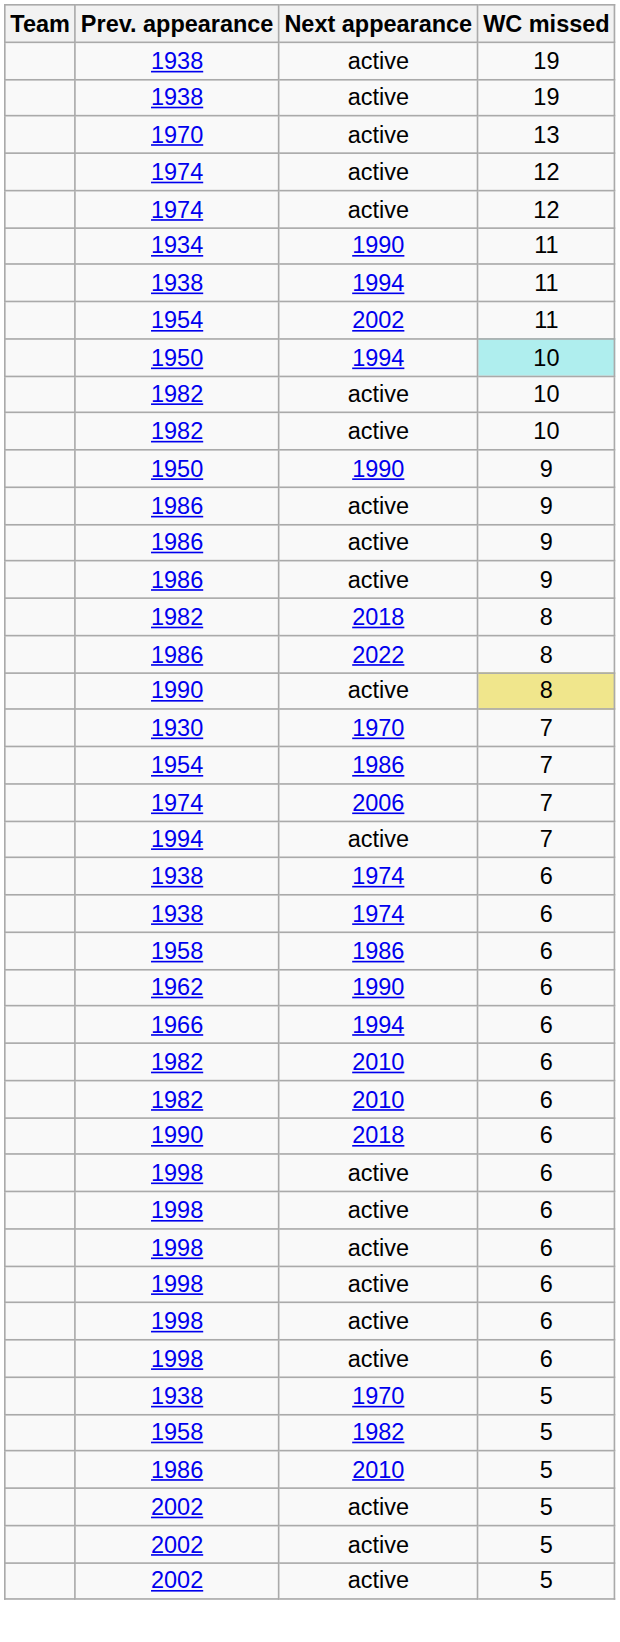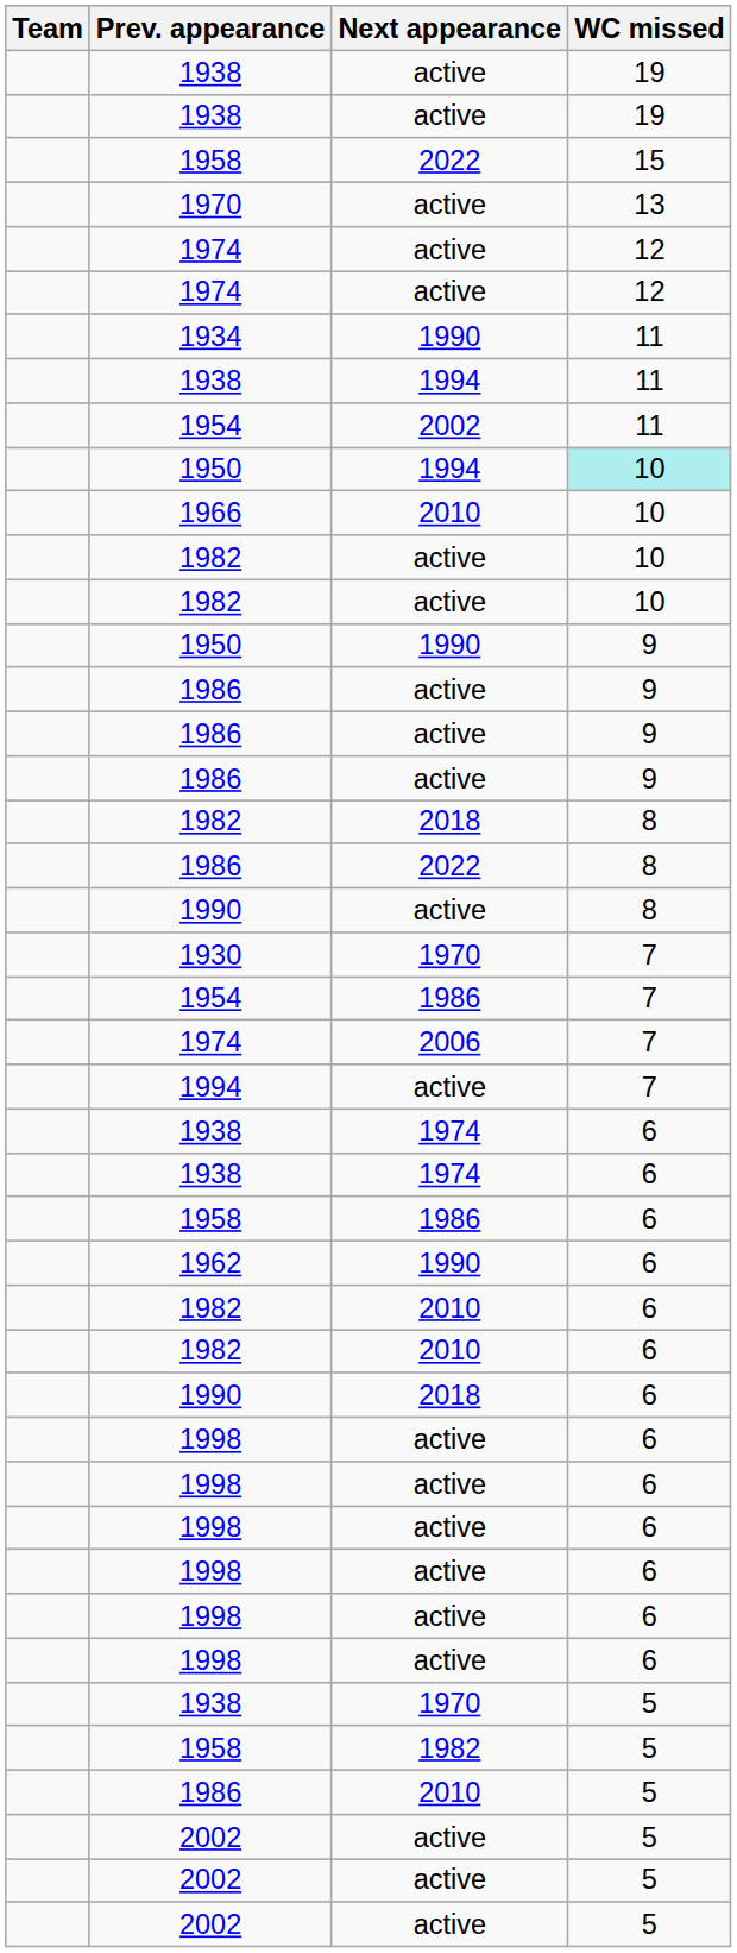 <table class="wikitable" style="text-align:center; font-size:90%;">
 <tr>
 <th>Team</th>
 <th>Prev. appearance</th>
 <th>Next appearance</th>
 <th>WC missed</th>
 </tr>
 <tr>
 <td align=left></td>
 <td><a href='#'>1938</a></td>
 <td>active</td>
 <td>19</td>
 </tr>
 <tr>
 <td align=left></td>
 <td><a href='#'>1938</a></td>
 <td>active</td>
 <td>19</td>
+</tr>
+<tr>
+<td align=left></td>
+<td><a href='#'>1958</a></td>
+<td><a href='#'>2022</a></td>
+<td>15</td>
 </tr>
 <tr>
 <td align=left></td>
 <td><a href='#'>1970</a></td>
 <td>active</td>
 <td>13</td>
 </tr>
 <tr>
 <td align=left></td>
 <td><a href='#'>1974</a></td>
 <td>active</td>
 <td>12</td>
 </tr>
 <tr>
 <td align=left></td>
 <td><a href='#'>1974</a></td>
 <td>active</td>
 <td>12</td>
 </tr>
 <tr>
 <td align=left></td>
 <td><a href='#'>1934</a></td>
 <td><a href='#'>1990</a></td>
 <td>11</td>
 </tr>
 <tr>
 <td align=left></td>
 <td><a href='#'>1938</a></td>
 <td><a href='#'>1994</a></td>
 <td>11</td>
 </tr>
 <tr>
 <td align=left></td>
 <td><a href='#'>1954</a></td>
 <td><a href='#'>2002</a></td>
 <td>11</td>
 </tr>
 <tr>
 <td align=left></td>
 <td><a href='#'>1950</a></td>
 <td><a href='#'>1994</a></td>
 <td style="background: paleturquoise;">10</td>
+</tr>
+<tr>
+<td align=left></td>
+<td><a href='#'>1966</a></td>
+<td><a href='#'>2010</a></td>
+<td>10</td>
 </tr>
 <tr>
 <td align=left></td>
 <td><a href='#'>1982</a></td>
 <td>active</td>
 <td>10</td>
 </tr>
 <tr>
 <td align=left></td>
 <td><a href='#'>1982</a></td>
 <td>active</td>
 <td>10</td>
 </tr>
 <tr>
 <td align=left></td>
 <td><a href='#'>1950</a></td>
 <td><a href='#'>1990</a></td>
 <td>9</td>
 </tr>
 <tr>
 <td align=left></td>
 <td><a href='#'>1986</a></td>
 <td>active</td>
 <td>9</td>
 </tr>
 <tr>
 <td align=left></td>
 <td><a href='#'>1986</a></td>
 <td>active</td>
 <td>9</td>
 </tr>
 <tr>
 <td align=left></td>
 <td><a href='#'>1986</a></td>
 <td>active</td>
 <td>9</td>
 </tr>
 <tr>
 <td align=left></td>
 <td><a href='#'>1982</a></td>
 <td><a href='#'>2018</a></td>
 <td>8</td>
 </tr>
 <tr>
 <td align=left></td>
 <td><a href='#'>1986</a></td>
 <td><a href='#'>2022</a></td>
 <td>8</td>
 </tr>
 <tr>
 <td align=left></td>
 <td><a href='#'>1990</a></td>
 <td>active</td>
-<td style="background: khaki;">8</td>
+<td>8</td>
 </tr>
 <tr>
 <td align=left></td>
 <td><a href='#'>1930</a></td>
 <td><a href='#'>1970</a></td>
 <td>7</td>
 </tr>
 <tr>
 <td align=left></td>
 <td><a href='#'>1954</a></td>
 <td><a href='#'>1986</a></td>
 <td>7</td>
 </tr>
 <tr>
 <td align=left></td>
 <td><a href='#'>1974</a></td>
 <td><a href='#'>2006</a></td>
 <td>7</td>
 </tr>
 <tr>
 <td align=left></td>
 <td><a href='#'>1994</a></td>
 <td>active</td>
 <td>7</td>
 </tr>
 <tr>
 <td align=left></td>
 <td><a href='#'>1938</a></td>
 <td><a href='#'>1974</a></td>
 <td>6</td>
 </tr>
 <tr>
 <td align=left></td>
 <td><a href='#'>1938</a></td>
 <td><a href='#'>1974</a></td>
 <td>6</td>
 </tr>
 <tr>
 <td align=left></td>
 <td><a href='#'>1958</a></td>
 <td><a href='#'>1986</a></td>
 <td>6</td>
 </tr>
 <tr>
 <td align=left></td>
 <td><a href='#'>1962</a></td>
 <td><a href='#'>1990</a></td>
-<td>6</td>
-</tr>
-<tr>
-<td align=left></td>
-<td><a href='#'>1966</a></td>
-<td><a href='#'>1994</a></td>
 <td>6</td>
 </tr>
 <tr>
 <td align=left></td>
 <td><a href='#'>1982</a></td>
 <td><a href='#'>2010</a></td>
 <td>6</td>
 </tr>
 <tr>
 <td align=left></td>
 <td><a href='#'>1982</a></td>
 <td><a href='#'>2010</a></td>
 <td>6</td>
 </tr>
 <tr>
 <td align=left></td>
 <td><a href='#'>1990</a></td>
 <td><a href='#'>2018</a></td>
 <td>6</td>
 </tr>
 <tr>
 <td align=left></td>
 <td><a href='#'>1998</a></td>
 <td>active</td>
 <td>6</td>
 </tr>
 <tr>
 <td align=left></td>
 <td><a href='#'>1998</a></td>
 <td>active</td>
 <td>6</td>
 </tr>
 <tr>
 <td align=left></td>
 <td><a href='#'>1998</a></td>
 <td>active</td>
 <td>6</td>
 </tr>
 <tr>
 <td align=left></td>
 <td><a href='#'>1998</a></td>
 <td>active</td>
 <td>6</td>
 </tr>
 <tr>
 <td align=left></td>
 <td><a href='#'>1998</a></td>
 <td>active</td>
 <td>6</td>
 </tr>
 <tr>
 <td align=left></td>
 <td><a href='#'>1998</a></td>
 <td>active</td>
 <td>6</td>
 </tr>
 <tr>
 <td align=left></td>
 <td><a href='#'>1938</a></td>
 <td><a href='#'>1970</a></td>
 <td>5</td>
 </tr>
 <tr>
 <td align=left></td>
 <td><a href='#'>1958</a></td>
 <td><a href='#'>1982</a></td>
 <td>5</td>
 </tr>
 <tr>
 <td align=left></td>
 <td><a href='#'>1986</a></td>
 <td><a href='#'>2010</a></td>
 <td>5</td>
 </tr>
 <tr>
 <td align=left></td>
 <td><a href='#'>2002</a></td>
 <td>active</td>
 <td>5</td>
 </tr>
 <tr>
 <td align=left></td>
 <td><a href='#'>2002</a></td>
 <td>active</td>
 <td>5</td>
 </tr>
 <tr>
 <td align=left></td>
 <td><a href='#'>2002</a></td>
 <td>active</td>
 <td>5</td>
 </tr>
 </table>
